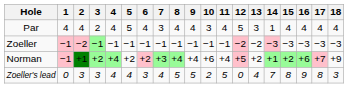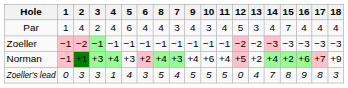 <table class="wikitable" style="text-align:center">
 <tr>
 <th>Hole</th>
 <th> 1 </th>
 <th> 2 </th>
 <th> 3 </th>
 <th> 4 </th>
 <th> 5 </th>
 <th> 6 </th>
+<th> 8 </th>
 <th> 7 </th>
-<th> 8 </th>
 <th> 9 </th>
 <th>10</th>
 <th>11</th>
 <th>12</th>
 <th>13</th>
 <th>14</th>
 <th>15</th>
 <th>16</th>
 <th>17</th>
 <th>18</th>
 </tr>
 <tr>
 <td>Par</td>
-<td>4</td>
+<td>1</td>
 <td>4</td>
 <td>2</td>
 <td>4</td>
-<td>5</td>
+<td>6</td>
+<td>4</td>
 <td>4</td>
 <td>3</td>
-<td>4</td>
 <td>4</td>
 <td>3</td>
 <td>4</td>
 <td>5</td>
 <td>3</td>
-<td>1</td>
 <td>4</td>
+<td>7</td>
 <td>4</td>
 <td>4</td>
 <td>4</td>
 </tr>
 <tr>
 <td align=left> Zoeller</td>
 <td style="background: Pink;">−1</td>
 <td style="background: Pink;">−2</td>
 <td style="background: PaleGreen;">−1</td>
 <td>−1</td>
 <td>−1</td>
 <td>−1</td>
 <td>−1</td>
 <td>−1</td>
 <td>−1</td>
 <td>−1</td>
 <td>−1</td>
 <td style="background: Pink;">−2</td>
 <td>−2</td>
 <td style="background: Pink;">−3</td>
 <td>−3</td>
 <td>−3</td>
 <td>−3</td>
 <td>−3</td>
 </tr>
 <tr>
 <td align=left> Norman</td>
 <td style="background: Pink;">−1</td>
 <td style="background: Green;">+1</td>
-<td style="background: PaleGreen;">+2</td>
-<td style="background: PaleGreen;">+4</td>
-<td>+2</td>
-<td style="background: Pink;">+2</td>
 <td style="background: PaleGreen;">+3</td>
 <td style="background: PaleGreen;">+4</td>
+<td>+3</td>
+<td style="background: Pink;">+2</td>
+<td style="background: PaleGreen;">+4</td>
+<td style="background: PaleGreen;">+3</td>
 <td>+4</td>
 <td>+6</td>
 <td>+4</td>
 <td style="background: Pink;">+5</td>
 <td>+2</td>
-<td style="background: PaleGreen;">+1</td>
+<td style="background: PaleGreen;">+4</td>
 <td style="background: PaleGreen;">+2</td>
 <td style="background: PaleGreen;">+6</td>
 <td style="background: Pink;">+7</td>
 <td>+9</td>
 </tr>
 <tr>
 <td><small><em>Zoeller's lead</em></small></td>
 <td><em>0</em></td>
 <td><em>3</em></td>
 <td><em>3</em></td>
-<td><em>4</em></td>
+<td><em>1</em></td>
 <td><em>4</em></td>
 <td><em>3</em></td>
+<td><em>5</em></td>
 <td><em>4</em></td>
 <td><em>5</em></td>
 <td><em>5</em></td>
-<td><em>2</em></td>
 <td><em>5</em></td>
 <td><em>0</em></td>
 <td><em>4</em></td>
 <td><em>7</em></td>
 <td><em>8</em></td>
 <td><em>9</em></td>
 <td><em>8</em></td>
 <td><em>3</em></td>
 </tr>
 </table>
